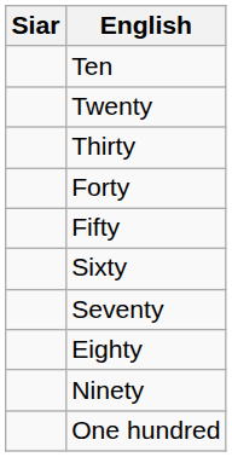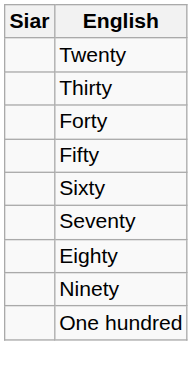 <table class="wikitable">
 <tr>
 <th>Siar</th>
 <th>English</th>
-</tr>
-<tr>
-<td></td>
-<td>Ten</td>
 </tr>
 <tr>
 <td></td>
 <td>Twenty</td>
 </tr>
 <tr>
 <td></td>
 <td>Thirty</td>
 </tr>
 <tr>
 <td></td>
 <td>Forty</td>
 </tr>
 <tr>
 <td></td>
 <td>Fifty</td>
 </tr>
 <tr>
 <td></td>
 <td>Sixty</td>
 </tr>
 <tr>
 <td></td>
 <td>Seventy</td>
 </tr>
 <tr>
 <td></td>
 <td>Eighty</td>
 </tr>
 <tr>
 <td></td>
 <td>Ninety</td>
 </tr>
 <tr>
 <td></td>
 <td>One hundred</td>
 </tr>
 </table>
